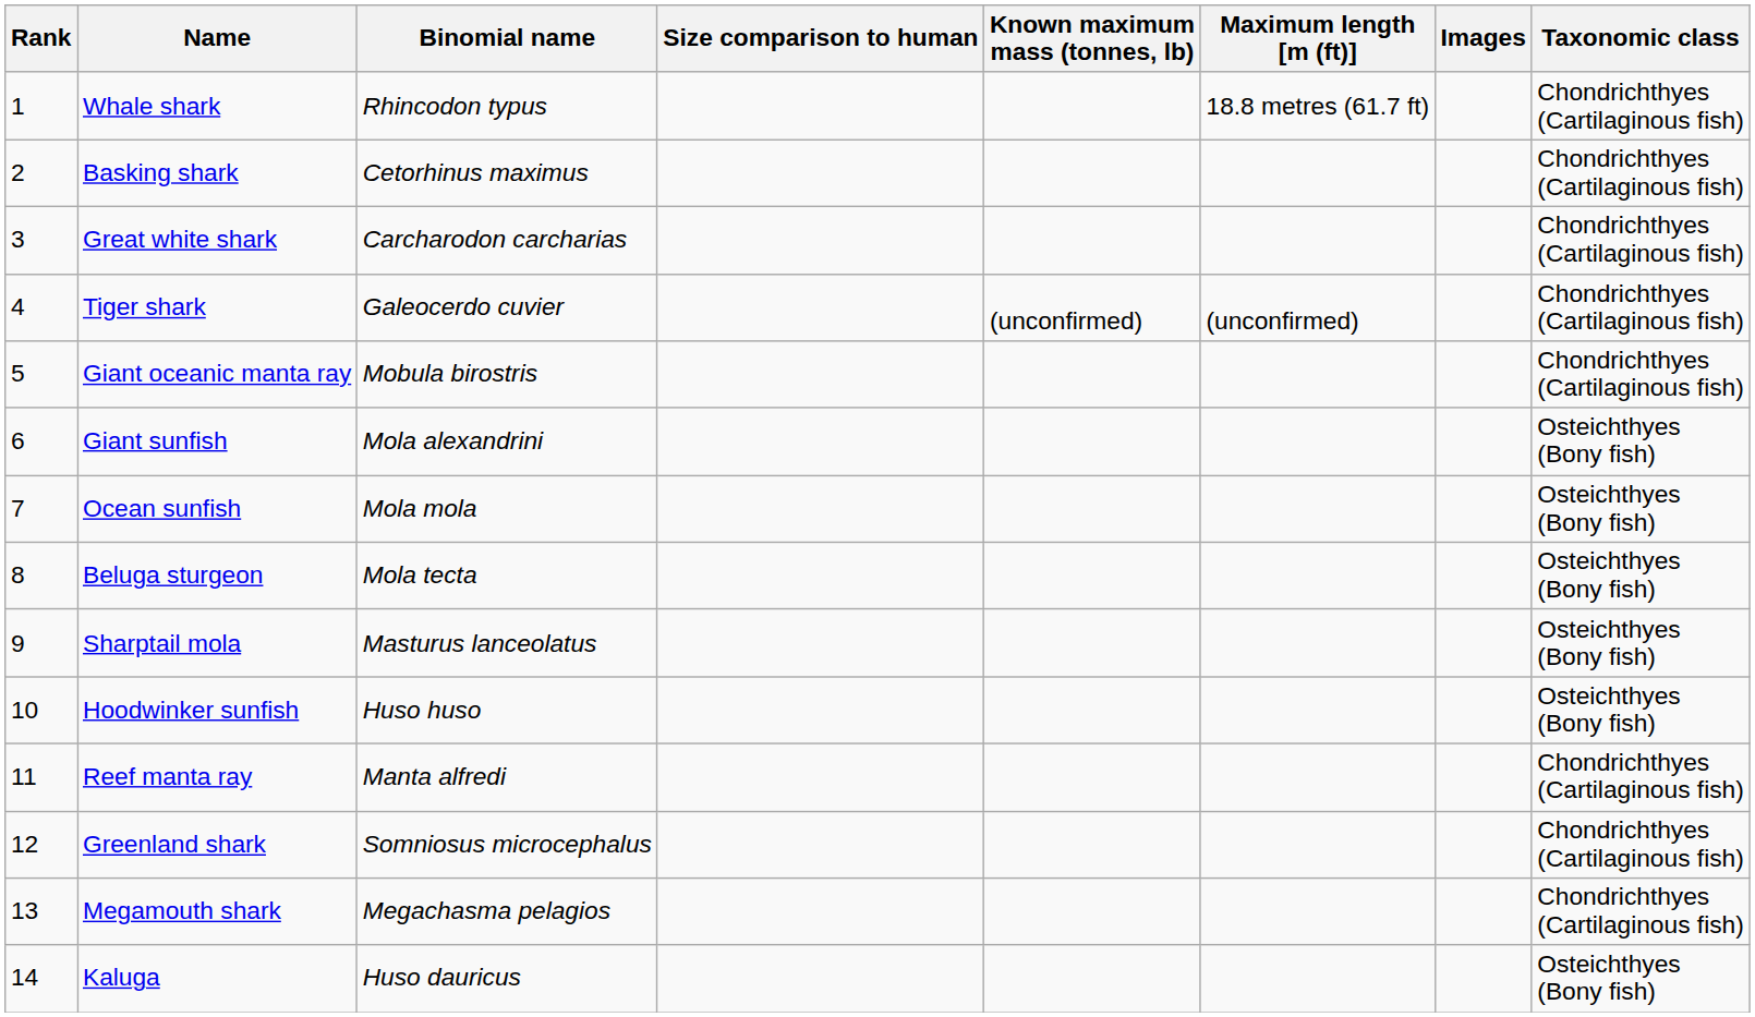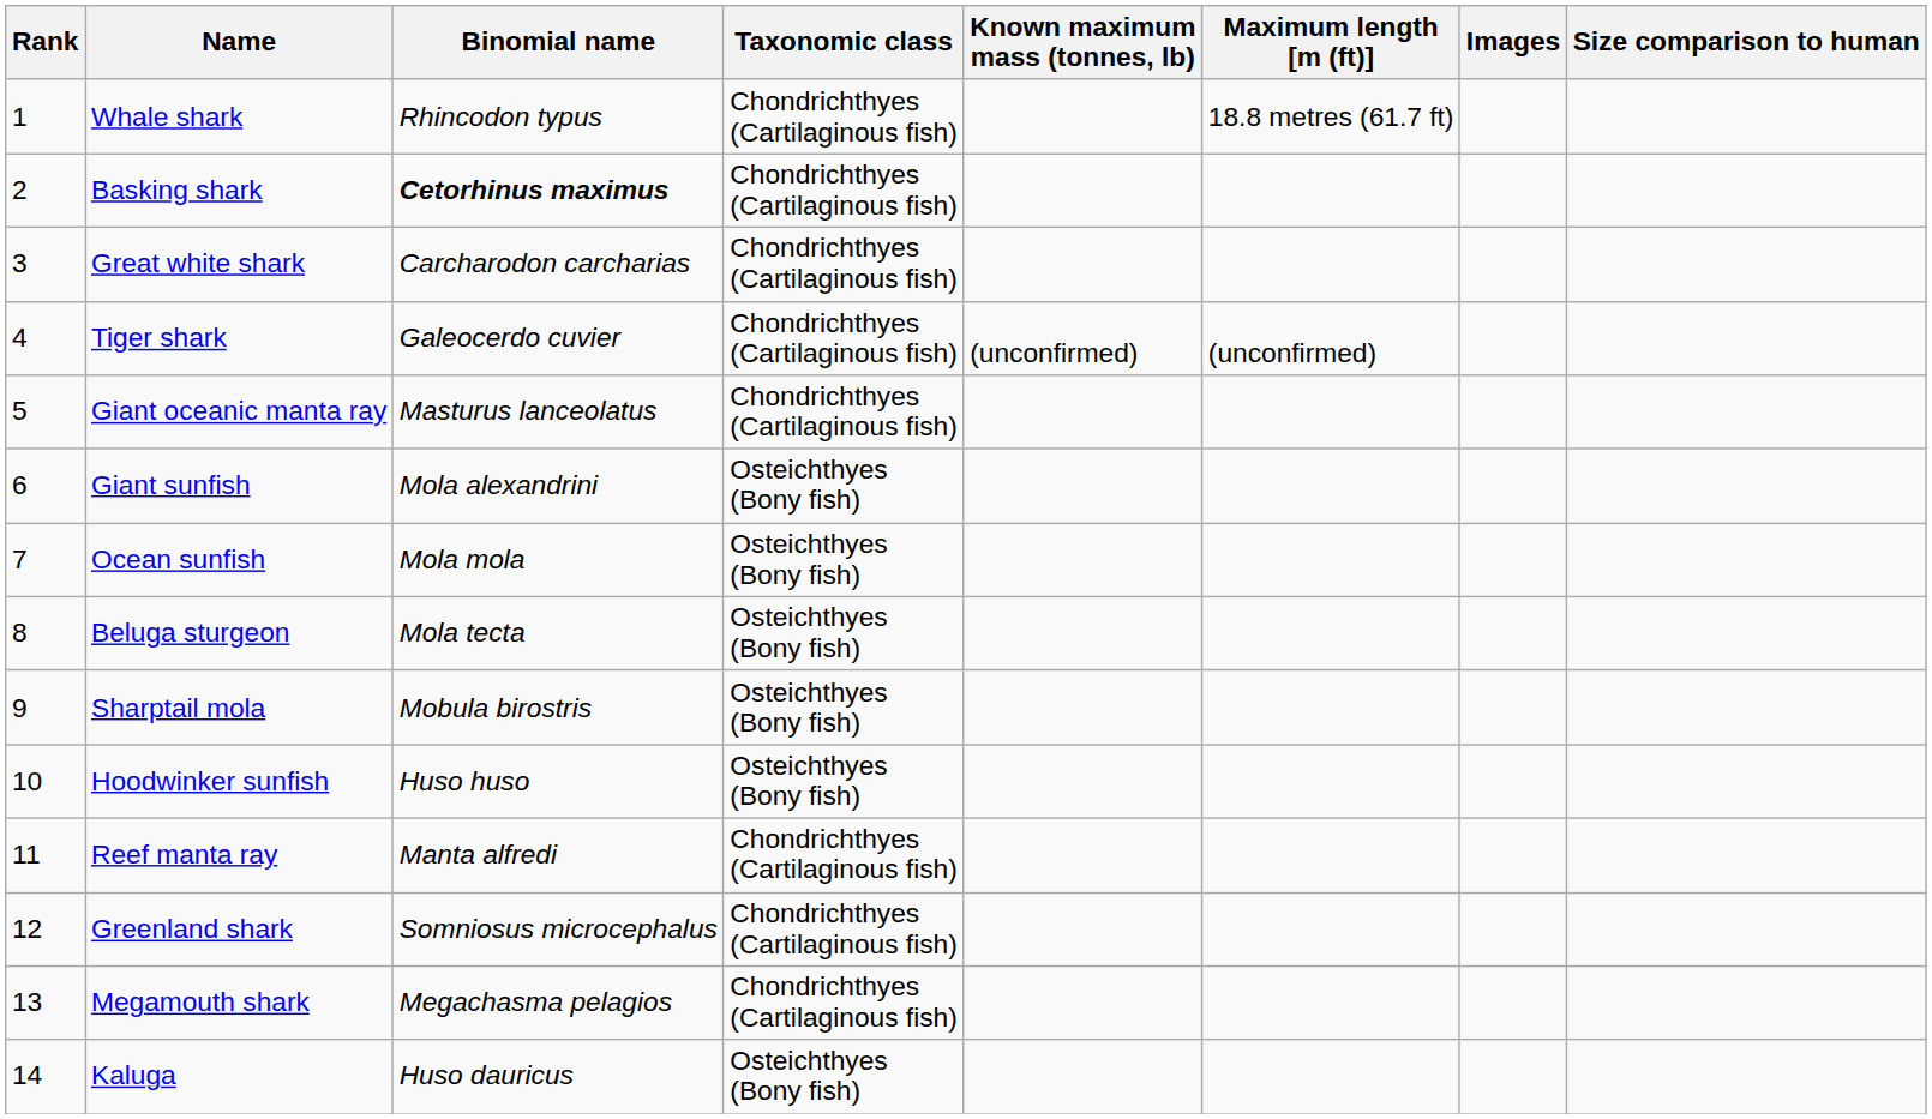 <table class="wikitable sortable">
 <tr>
 <th>Rank</th>
 <th>Name</th>
 <th>Binomial name</th>
-<th class=unsortable>Size comparison to human</th>
+<th>Taxonomic class</th>
 <th>Known maximum<br>mass (tonnes, lb)</th>
 <th>Maximum length<br>[m (ft)]</th>
 <th class=unsortable>Images</th>
-<th>Taxonomic class</th>
+<th class=unsortable>Size comparison to human</th>
 </tr>
 <tr>
 <td>1</td>
 <td><a href='#'>Whale shark</a></td>
 <td><em>Rhincodon typus</em></td>
-<td></td>
+<td>Chondrichthyes<br>(Cartilaginous fish)</td>
 <td></td>
 <td>18.8 metres (61.7 ft)</td>
 <td></td>
-<td>Chondrichthyes<br>(Cartilaginous fish)</td>
+<td></td>
 </tr>
 <tr>
 <td>2</td>
 <td><a href='#'>Basking shark</a></td>
-<td><em>Cetorhinus maximus</em></td>
-<td></td>
+<td><strong><em>Cetorhinus maximus</em></strong></td>
+<td>Chondrichthyes<br>(Cartilaginous fish)</td>
 <td> </td>
 <td></td>
 <td></td>
-<td>Chondrichthyes<br>(Cartilaginous fish)</td>
+<td></td>
 </tr>
 <tr>
 <td>3</td>
 <td><a href='#'>Great white shark</a></td>
 <td><em>Carcharodon carcharias</em></td>
+<td>Chondrichthyes<br>(Cartilaginous fish)</td>
 <td></td>
 <td></td>
 <td></td>
 <td></td>
-<td>Chondrichthyes<br>(Cartilaginous fish)</td>
 </tr>
 <tr>
 <td>4</td>
 <td><a href='#'>Tiger shark</a></td>
 <td><em>Galeocerdo cuvier</em></td>
-<td></td>
+<td>Chondrichthyes<br>(Cartilaginous fish)</td>
 <td><br>(unconfirmed)</td>
 <td><br>(unconfirmed)</td>
 <td></td>
-<td>Chondrichthyes<br>(Cartilaginous fish)</td>
+<td></td>
 </tr>
 <tr>
 <td>5</td>
 <td><a href='#'>Giant oceanic manta ray</a></td>
-<td><em>Mobula birostris</em></td>
+<td><em>Masturus lanceolatus</em></td>
+<td>Chondrichthyes<br>(Cartilaginous fish)</td>
 <td></td>
 <td></td>
 <td></td>
 <td></td>
-<td>Chondrichthyes<br>(Cartilaginous fish)</td>
 </tr>
 <tr>
 <td>6</td>
 <td><a href='#'>Giant sunfish</a></td>
 <td><em>Mola alexandrini</em></td>
+<td>Osteichthyes<br>(Bony fish)</td>
 <td></td>
 <td></td>
 <td></td>
 <td></td>
-<td>Osteichthyes<br>(Bony fish)</td>
 </tr>
 <tr>
 <td>7</td>
 <td><a href='#'>Ocean sunfish</a></td>
 <td><em>Mola mola</em></td>
+<td>Osteichthyes<br>(Bony fish)</td>
 <td></td>
 <td></td>
 <td></td>
 <td></td>
-<td>Osteichthyes<br>(Bony fish)</td>
 </tr>
 <tr>
 <td>8</td>
 <td><a href='#'>Beluga sturgeon</a></td>
 <td><em>Mola tecta</em></td>
+<td>Osteichthyes<br>(Bony fish)</td>
 <td></td>
 <td></td>
 <td></td>
 <td></td>
-<td>Osteichthyes<br>(Bony fish)</td>
 </tr>
 <tr>
 <td>9</td>
 <td><a href='#'>Sharptail mola</a></td>
-<td><em>Masturus lanceolatus</em></td>
+<td><em>Mobula birostris</em></td>
+<td>Osteichthyes<br>(Bony fish)</td>
 <td></td>
 <td></td>
 <td></td>
 <td></td>
-<td>Osteichthyes<br>(Bony fish)</td>
 </tr>
 <tr>
 <td>10</td>
 <td><a href='#'>Hoodwinker sunfish</a></td>
 <td><em>Huso huso</em></td>
-<td></td>
+<td>Osteichthyes<br>(Bony fish)</td>
 <td><br></td>
 <td><br></td>
 <td></td>
-<td>Osteichthyes<br>(Bony fish)</td>
+<td></td>
 </tr>
 <tr>
 <td>11</td>
 <td><a href='#'>Reef manta ray</a></td>
 <td><em>Manta alfredi</em></td>
+<td>Chondrichthyes<br>(Cartilaginous fish)</td>
 <td></td>
 <td></td>
 <td></td>
 <td></td>
-<td>Chondrichthyes<br>(Cartilaginous fish)</td>
 </tr>
 <tr>
 <td>12</td>
 <td><a href='#'>Greenland shark</a></td>
 <td><em>Somniosus microcephalus</em></td>
+<td>Chondrichthyes<br>(Cartilaginous fish)</td>
 <td></td>
 <td></td>
 <td></td>
 <td></td>
-<td>Chondrichthyes<br>(Cartilaginous fish)</td>
 </tr>
 <tr>
 <td>13</td>
 <td><a href='#'>Megamouth shark</a></td>
 <td><em>Megachasma pelagios</em></td>
+<td>Chondrichthyes<br>(Cartilaginous fish)</td>
 <td></td>
 <td></td>
 <td></td>
 <td></td>
-<td>Chondrichthyes<br>(Cartilaginous fish)</td>
 </tr>
 <tr>
 <td>14</td>
 <td><a href='#'>Kaluga</a></td>
 <td><em>Huso dauricus</em></td>
+<td>Osteichthyes<br>(Bony fish)</td>
 <td></td>
 <td></td>
 <td></td>
 <td></td>
-<td>Osteichthyes<br>(Bony fish)</td>
 </tr>
 </table>
